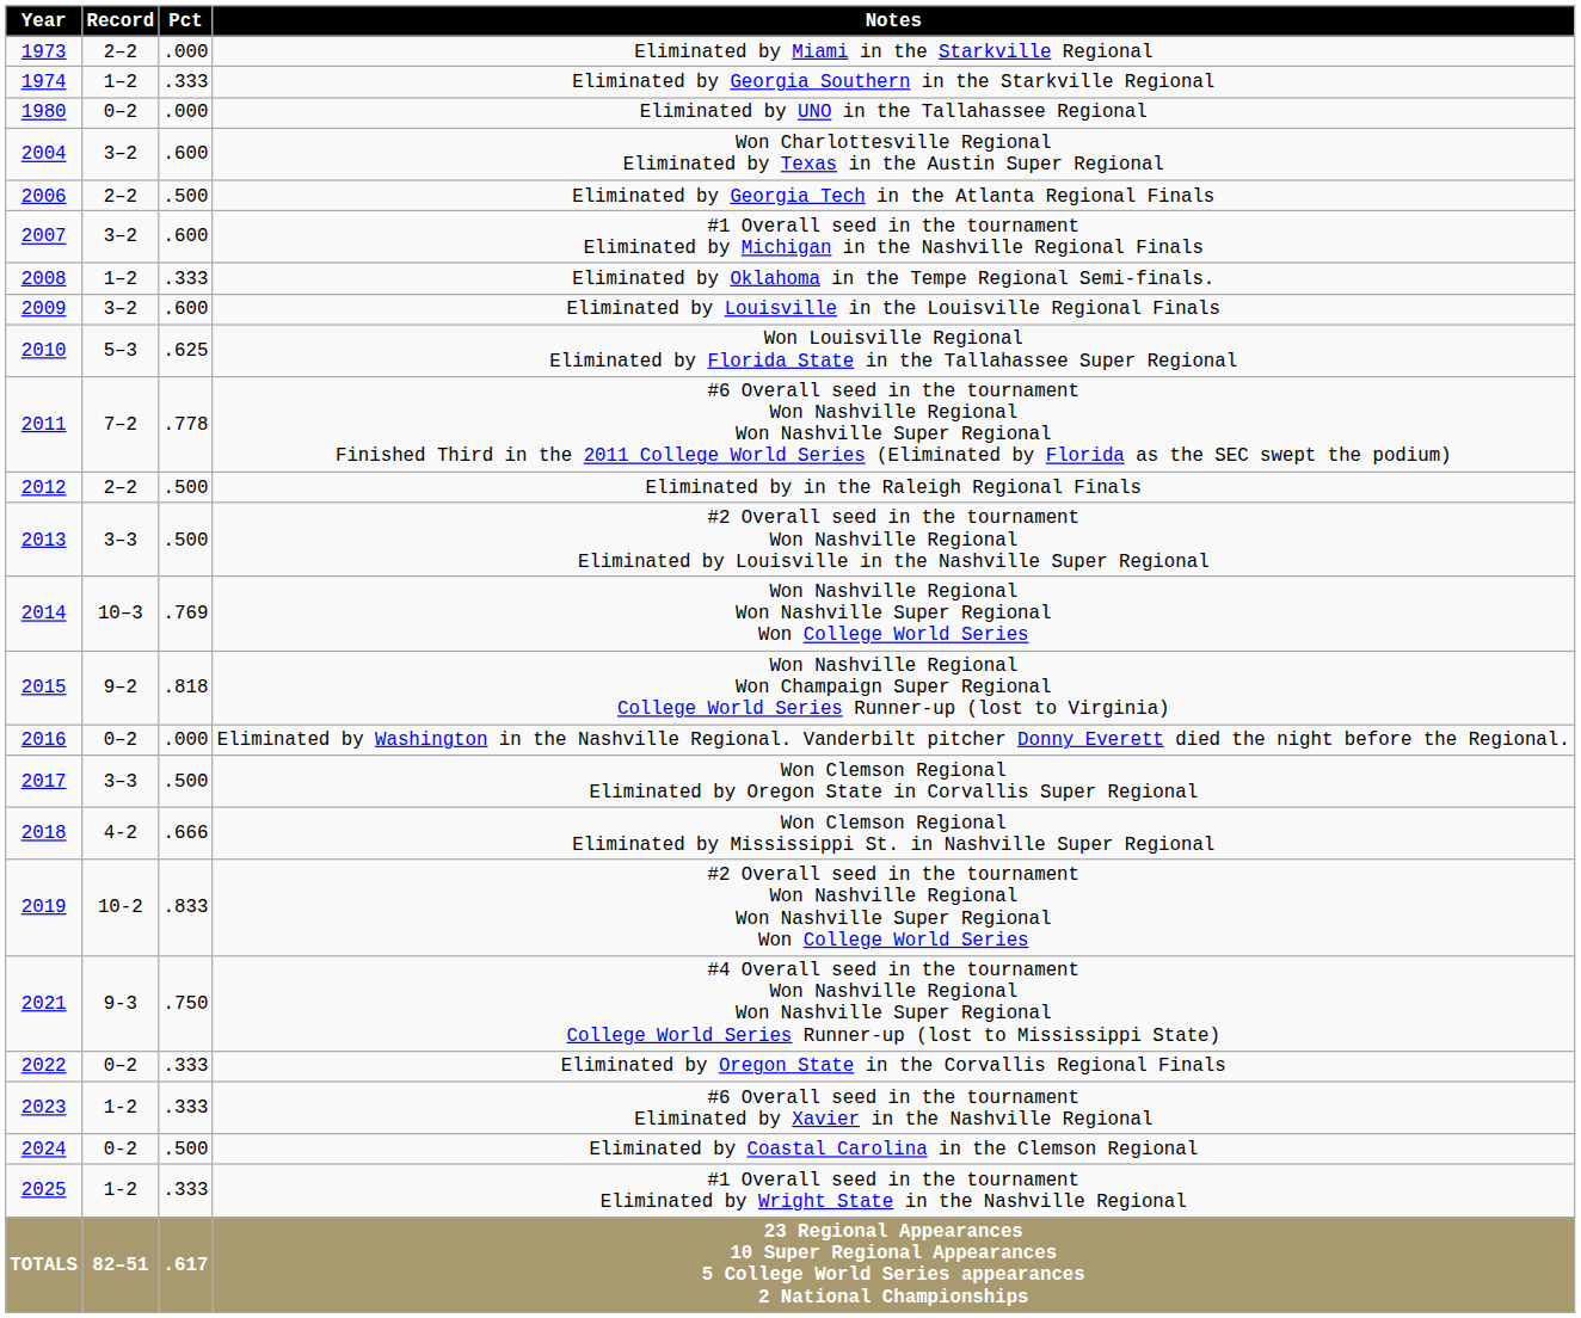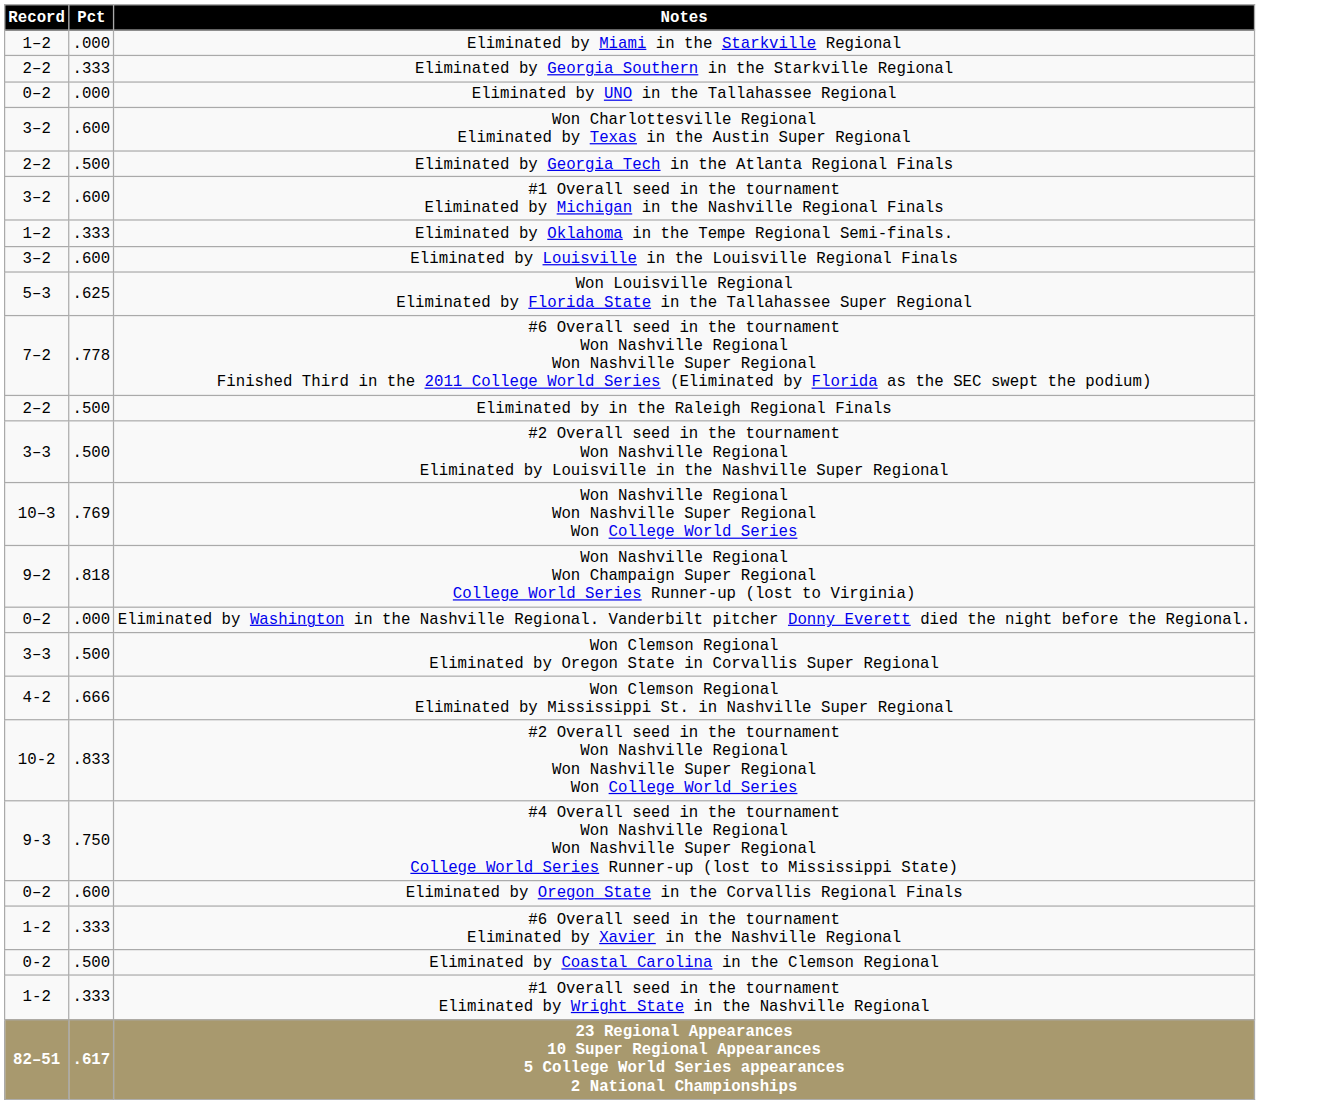 <table class="wikitable" style="text-align:center">
 <tr>
-<th style="background:black; color:white;">Year</th>
 <th style="background:black; color:white;">Record</th>
 <th style="background:black; color:white;">Pct</th>
 <th style="background:black; color:white;">Notes</th>
 </tr>
 <tr>
-<td><a href='#'>1973</a></td>
-<td>2–2</td>
+<td>1–2</td>
 <td>.000</td>
 <td>Eliminated by <a href='#'>Miami</a> in the <a href='#'>Starkville</a> Regional</td>
 </tr>
 <tr>
-<td><a href='#'>1974</a></td>
-<td>1–2</td>
+<td>2–2</td>
 <td>.333</td>
 <td>Eliminated by <a href='#'>Georgia Southern</a> in the Starkville Regional</td>
 </tr>
 <tr>
-<td><a href='#'>1980</a></td>
 <td>0–2</td>
 <td>.000</td>
 <td>Eliminated by <a href='#'>UNO</a> in the Tallahassee Regional</td>
 </tr>
 <tr>
-<td><a href='#'>2004</a></td>
 <td>3–2</td>
 <td>.600</td>
 <td>Won Charlottesville Regional<br>Eliminated by <a href='#'>Texas</a> in the Austin Super Regional</td>
 </tr>
 <tr>
-<td><a href='#'>2006</a></td>
 <td>2–2</td>
 <td>.500</td>
 <td>Eliminated by <a href='#'>Georgia Tech</a> in the Atlanta Regional Finals</td>
 </tr>
 <tr>
-<td><a href='#'>2007</a></td>
 <td>3–2</td>
 <td>.600</td>
 <td>#1 Overall seed in the tournament<br>Eliminated by <a href='#'>Michigan</a> in the Nashville Regional Finals</td>
 </tr>
 <tr>
-<td><a href='#'>2008</a></td>
 <td>1–2</td>
 <td>.333</td>
 <td>Eliminated by <a href='#'>Oklahoma</a> in the Tempe Regional Semi-finals.</td>
 </tr>
 <tr>
-<td><a href='#'>2009</a></td>
 <td>3–2</td>
 <td>.600</td>
 <td>Eliminated by <a href='#'>Louisville</a> in the Louisville Regional Finals</td>
 </tr>
 <tr>
-<td><a href='#'>2010</a></td>
 <td>5–3</td>
 <td>.625</td>
 <td>Won Louisville Regional<br>Eliminated by <a href='#'>Florida State</a> in the Tallahassee Super Regional</td>
 </tr>
 <tr>
-<td><a href='#'>2011</a></td>
 <td>7–2</td>
 <td>.778</td>
 <td>#6 Overall seed in the tournament<br>Won Nashville Regional<br>Won Nashville Super Regional<br> Finished Third in the <a href='#'>2011 College World Series</a> (Eliminated by <a href='#'>Florida</a> as the SEC swept the podium)</td>
 </tr>
 <tr>
-<td><a href='#'>2012</a></td>
 <td>2–2</td>
 <td>.500</td>
 <td>Eliminated by  in the Raleigh Regional Finals</td>
 </tr>
 <tr>
-<td><a href='#'>2013</a></td>
 <td>3–3</td>
 <td>.500</td>
 <td>#2 Overall seed in the tournament<br>Won Nashville Regional<br>Eliminated by Louisville in the Nashville Super Regional</td>
 </tr>
 <tr>
-<td><a href='#'>2014</a></td>
 <td>10–3</td>
 <td>.769</td>
 <td>Won Nashville Regional<br>Won Nashville Super Regional<br>Won <a href='#'>College World Series</a></td>
 </tr>
 <tr>
-<td><a href='#'>2015</a></td>
 <td>9–2</td>
 <td>.818</td>
 <td>Won Nashville Regional<br>Won Champaign Super Regional<br><a href='#'>College World Series</a> Runner-up (lost to Virginia)</td>
 </tr>
 <tr>
-<td><a href='#'>2016</a></td>
 <td>0–2</td>
 <td>.000</td>
 <td>Eliminated by <a href='#'>Washington</a> in the Nashville Regional. Vanderbilt pitcher <a href='#'>Donny Everett</a> died the night before the Regional.</td>
 </tr>
 <tr>
-<td><a href='#'>2017</a></td>
 <td>3–3</td>
 <td>.500</td>
 <td>Won Clemson Regional<br>Eliminated by Oregon State in Corvallis Super Regional</td>
 </tr>
 <tr>
-<td><a href='#'>2018</a></td>
 <td>4-2</td>
 <td>.666</td>
 <td>Won Clemson Regional<br>Eliminated by Mississippi St. in Nashville Super Regional</td>
 </tr>
 <tr>
-<td><a href='#'>2019</a></td>
 <td>10-2</td>
 <td>.833</td>
 <td>#2 Overall seed in the tournament<br>Won Nashville Regional<br>Won Nashville Super Regional<br>Won <a href='#'>College World Series</a></td>
 </tr>
 <tr>
-<td><a href='#'>2021</a></td>
 <td>9-3</td>
 <td>.750</td>
 <td>#4 Overall seed in the tournament<br>Won Nashville Regional<br>Won Nashville Super Regional<br><a href='#'>College World Series</a> Runner-up (lost to Mississippi State)</td>
 </tr>
 <tr>
-<td><a href='#'>2022</a></td>
 <td>0–2</td>
-<td>.333</td>
+<td>.600</td>
 <td>Eliminated by <a href='#'>Oregon State</a> in the Corvallis Regional Finals</td>
 </tr>
 <tr>
-<td><a href='#'>2023</a></td>
 <td>1-2</td>
 <td>.333</td>
 <td>#6 Overall seed in the tournament<br>Eliminated by <a href='#'>Xavier</a> in the Nashville Regional</td>
 </tr>
 <tr>
-<td><a href='#'>2024</a></td>
 <td>0-2</td>
 <td>.500</td>
 <td>Eliminated by <a href='#'>Coastal Carolina</a> in the Clemson Regional</td>
 </tr>
 <tr>
-<td><a href='#'>2025</a></td>
 <td>1-2</td>
 <td>.333</td>
 <td>#1 Overall seed in the tournament<br>Eliminated by <a href='#'>Wright State</a> in the Nashville Regional</td>
 </tr>
 <tr style="background:#A8996E; color:white; font-weight:bold">
-<td>TOTALS</td>
 <td>82–51</td>
 <td>.617</td>
 <td>23 Regional Appearances<br>10 Super Regional Appearances<br>5 College World Series appearances<br>2 National Championships</td>
 </tr>
 </table>
